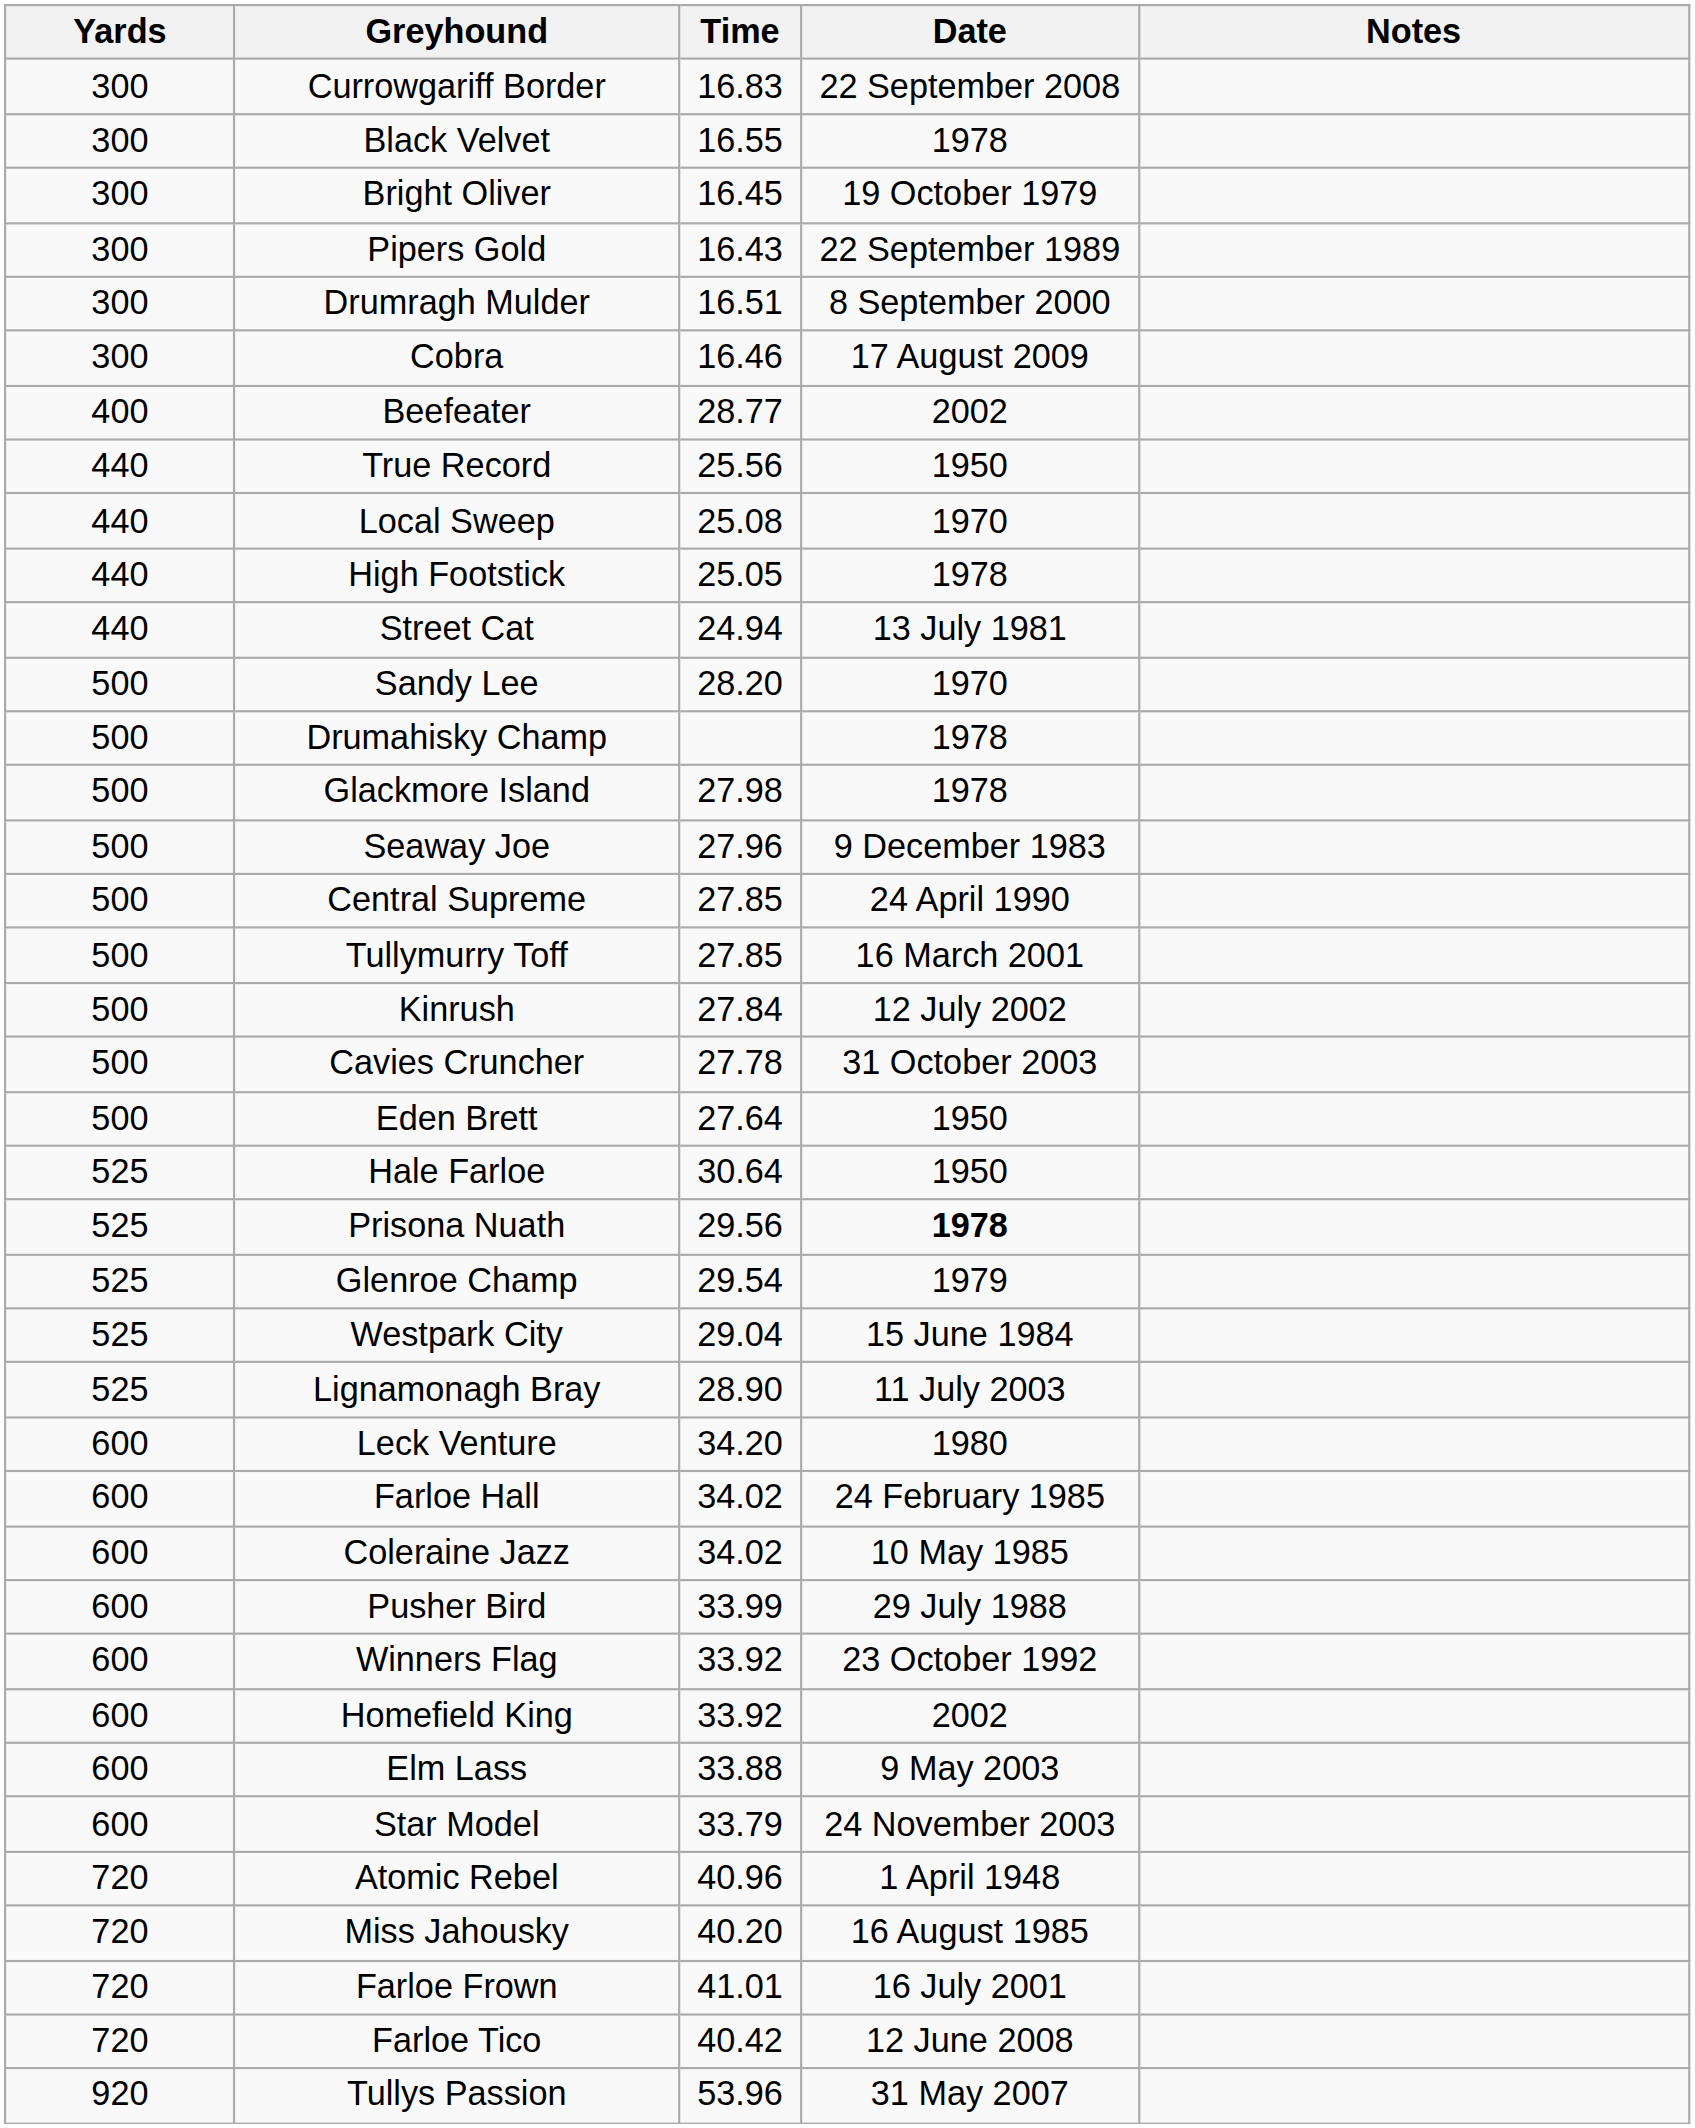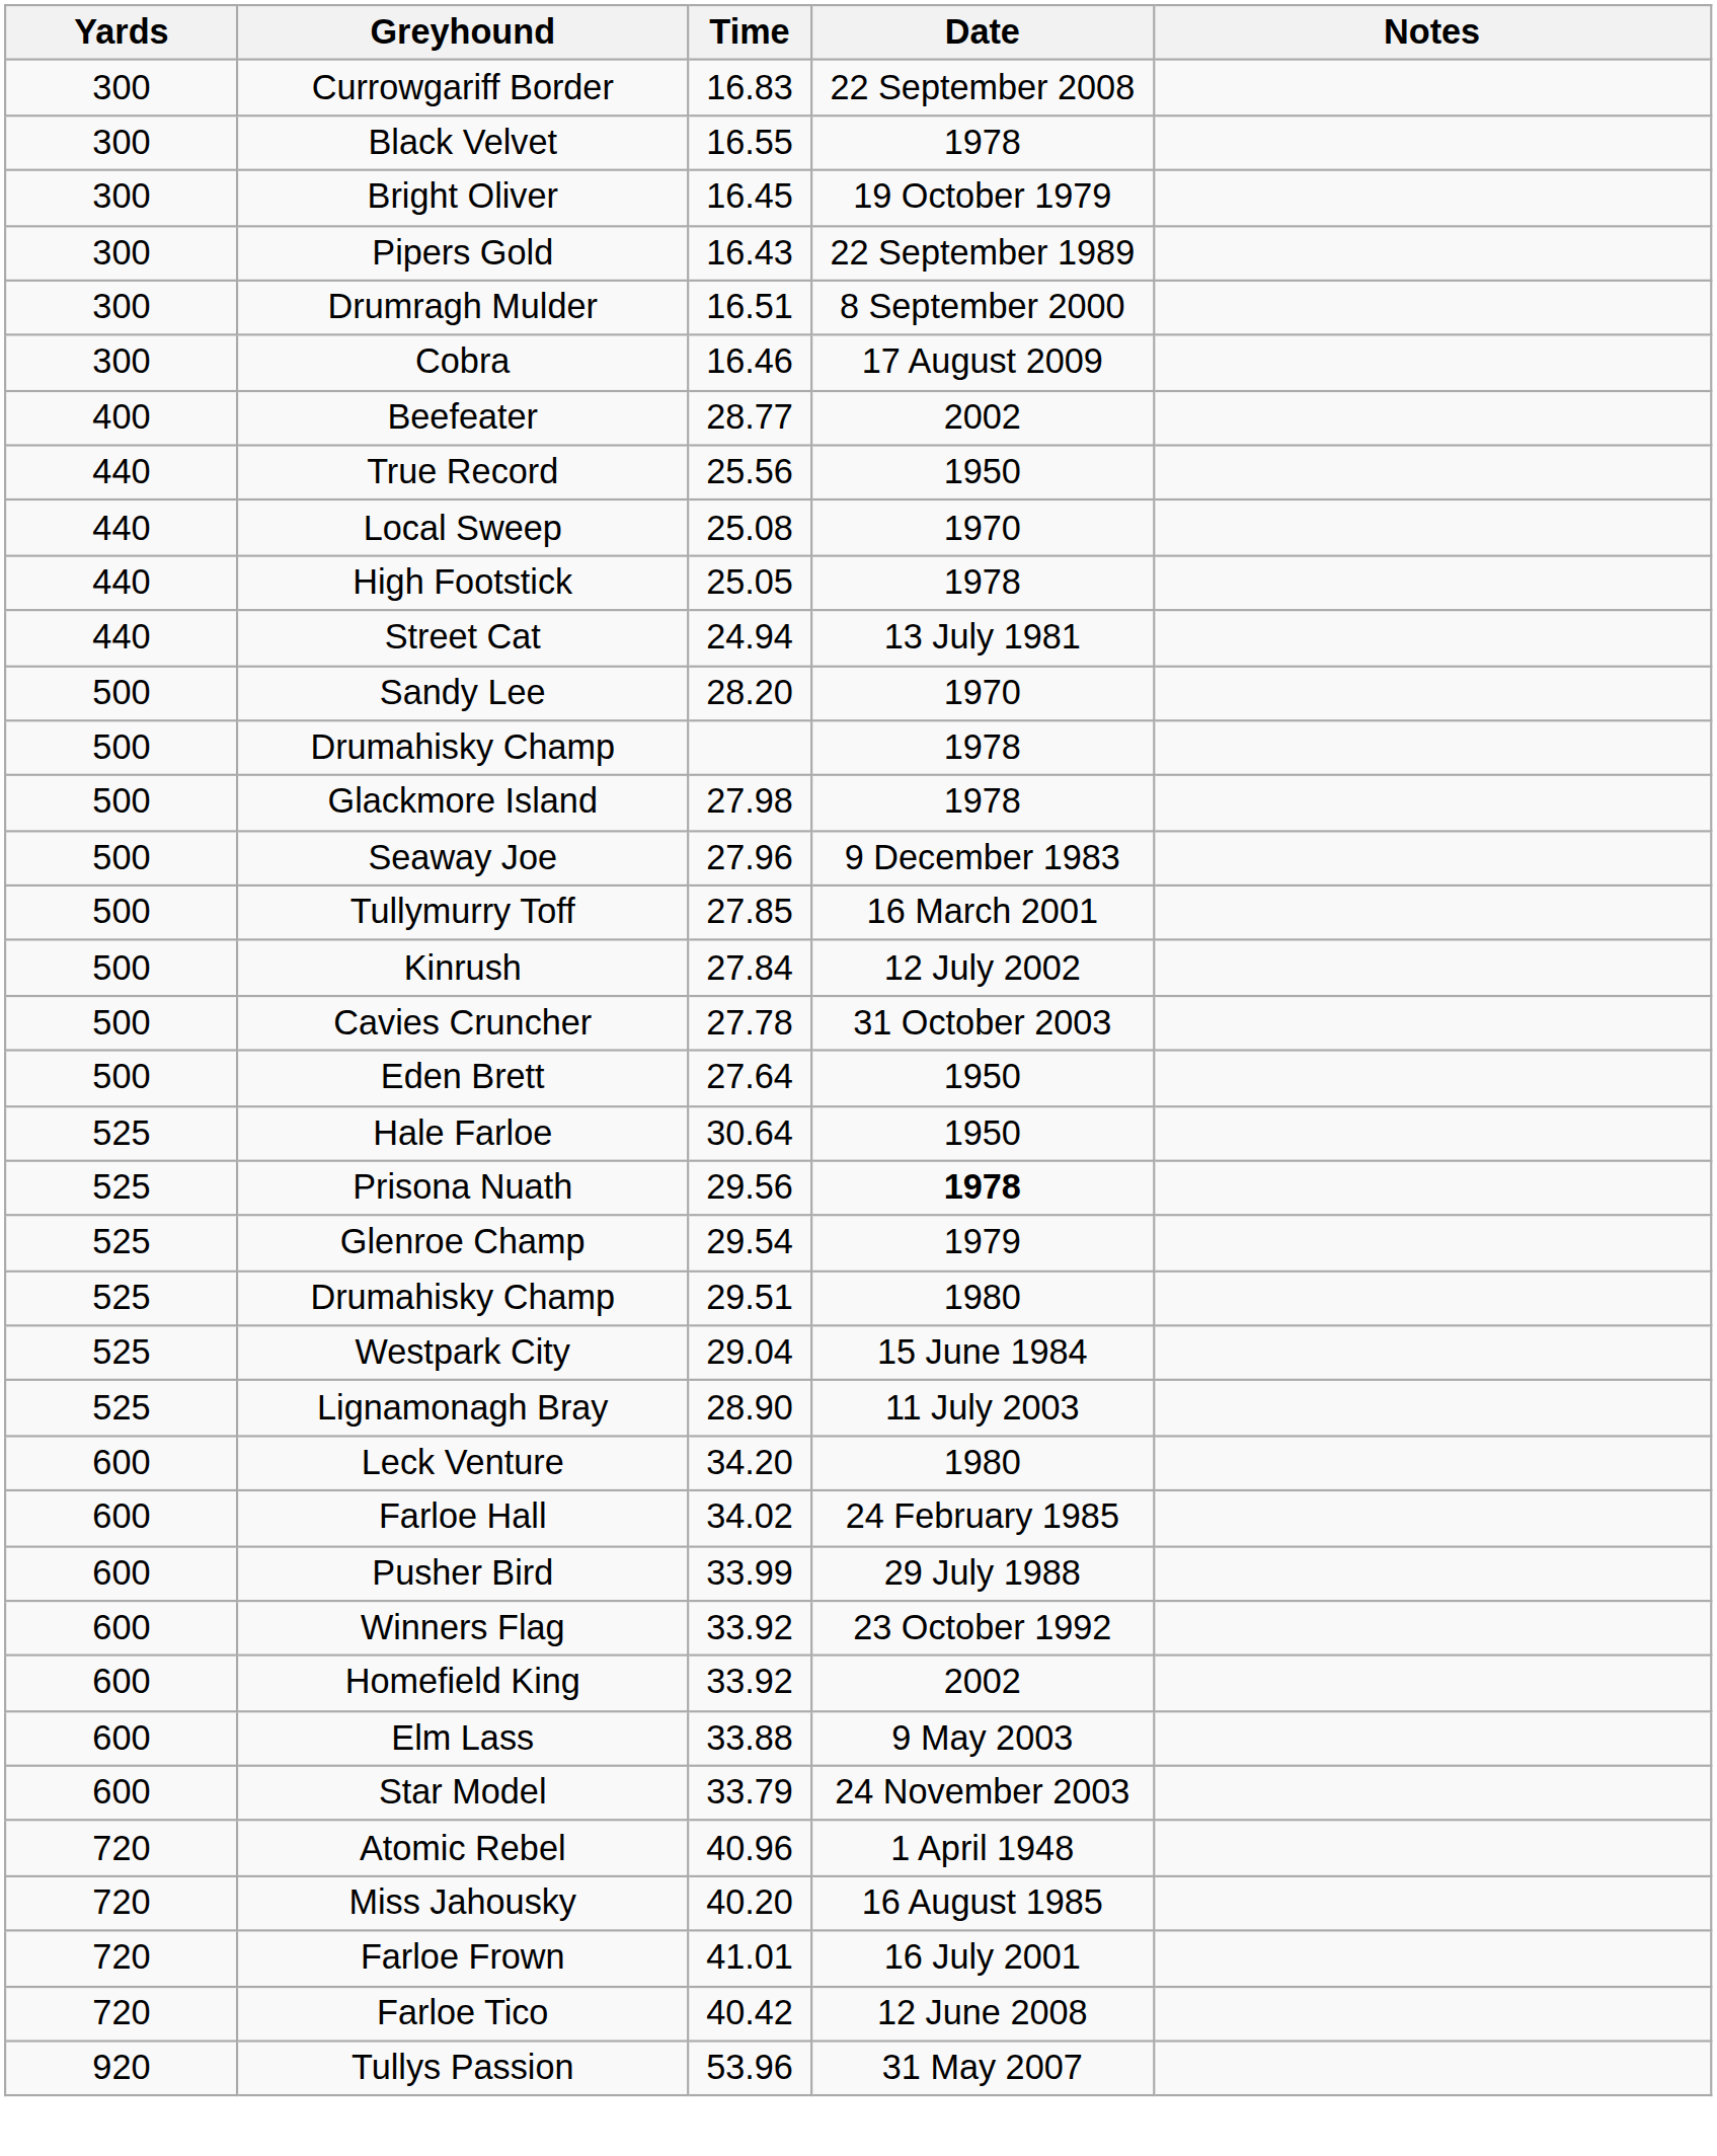 <table class="wikitable collapsible collapsed" style=text-align:center>
 <tr>
 <th width=100>Yards</th>
 <th width=200>Greyhound</th>
 <th width=50>Time</th>
 <th width=150>Date</th>
 <th width=250>Notes</th>
 </tr>
 <tr align=center>
 <td>300</td>
 <td>Currowgariff Border</td>
 <td>16.83</td>
 <td>22 September 2008</td>
 <td></td>
 </tr>
 <tr align=center>
 <td>300</td>
 <td>Black Velvet</td>
 <td>16.55</td>
 <td>1978</td>
 <td></td>
 </tr>
 <tr align=center>
 <td>300</td>
 <td>Bright Oliver</td>
 <td>16.45</td>
 <td>19 October 1979</td>
 <td></td>
 </tr>
 <tr align=center>
 <td>300</td>
 <td>Pipers Gold</td>
 <td>16.43</td>
 <td>22 September 1989</td>
 <td></td>
 </tr>
 <tr align=center>
 <td>300</td>
 <td>Drumragh Mulder</td>
 <td>16.51</td>
 <td>8 September 2000</td>
 <td></td>
 </tr>
 <tr align=center>
 <td>300</td>
 <td>Cobra</td>
 <td>16.46</td>
 <td>17 August 2009</td>
 <td></td>
 </tr>
 <tr align=center>
 <td>400</td>
 <td>Beefeater</td>
 <td>28.77</td>
 <td>2002</td>
 <td></td>
 </tr>
 <tr align=center>
 <td>440</td>
 <td>True Record</td>
 <td>25.56</td>
 <td>1950</td>
 <td></td>
 </tr>
 <tr align=center>
 <td>440</td>
 <td>Local Sweep</td>
 <td>25.08</td>
 <td>1970</td>
 <td></td>
 </tr>
 <tr align=center>
 <td>440</td>
 <td>High Footstick</td>
 <td>25.05</td>
 <td>1978</td>
 <td></td>
 </tr>
 <tr align=center>
 <td>440</td>
 <td>Street Cat</td>
 <td>24.94</td>
 <td>13 July 1981</td>
 <td></td>
 </tr>
 <tr align=center>
 <td>500</td>
 <td>Sandy Lee</td>
 <td>28.20</td>
 <td>1970</td>
 <td></td>
 </tr>
 <tr align=center>
 <td>500</td>
 <td>Drumahisky Champ</td>
 <td></td>
 <td>1978</td>
 <td></td>
 </tr>
 <tr align=center>
 <td>500</td>
 <td>Glackmore Island</td>
 <td>27.98</td>
 <td>1978</td>
 <td></td>
 </tr>
 <tr align=center>
 <td>500</td>
 <td>Seaway Joe</td>
 <td>27.96</td>
 <td>9 December 1983</td>
 <td></td>
 </tr>
 <tr align=center>
 <td>500</td>
-<td>Central Supreme</td>
-<td>27.85</td>
-<td>24 April 1990</td>
-<td></td>
-</tr>
-<tr align=center>
-<td>500</td>
 <td>Tullymurry Toff</td>
 <td>27.85</td>
 <td>16 March 2001</td>
 <td></td>
 </tr>
 <tr align=center>
 <td>500</td>
 <td>Kinrush</td>
 <td>27.84</td>
 <td>12 July 2002</td>
 <td></td>
 </tr>
 <tr align=center>
 <td>500</td>
 <td>Cavies Cruncher</td>
 <td>27.78</td>
 <td>31 October 2003</td>
 <td></td>
 </tr>
 <tr align=center>
 <td>500</td>
 <td>Eden Brett</td>
 <td>27.64</td>
 <td>1950</td>
 <td></td>
 </tr>
 <tr align=center>
 <td>525</td>
 <td>Hale Farloe</td>
 <td>30.64</td>
 <td>1950</td>
 <td></td>
 </tr>
 <tr align=center>
 <td>525</td>
 <td>Prisona Nuath</td>
 <td>29.56</td>
 <td><strong>1978</strong></td>
 <td></td>
 </tr>
 <tr align=center>
 <td>525</td>
 <td>Glenroe Champ</td>
 <td>29.54</td>
 <td>1979</td>
 <td></td>
 </tr>
 <tr align=center>
 <td>525</td>
+<td>Drumahisky Champ</td>
+<td>29.51</td>
+<td>1980</td>
+<td></td>
+</tr>
+<tr align=center>
+<td>525</td>
 <td>Westpark City</td>
 <td>29.04</td>
 <td>15 June 1984</td>
 <td></td>
 </tr>
 <tr align=center>
 <td>525</td>
 <td>Lignamonagh Bray</td>
 <td>28.90</td>
 <td>11 July 2003</td>
 <td></td>
 </tr>
 <tr align=center>
 <td>600</td>
 <td>Leck Venture</td>
 <td>34.20</td>
 <td>1980</td>
 <td></td>
 </tr>
 <tr align=center>
 <td>600</td>
 <td>Farloe Hall</td>
 <td>34.02</td>
 <td>24 February 1985</td>
-<td></td>
-</tr>
-<tr align=center>
-<td>600</td>
-<td>Coleraine Jazz</td>
-<td>34.02</td>
-<td>10 May 1985</td>
 <td></td>
 </tr>
 <tr align=center>
 <td>600</td>
 <td>Pusher Bird</td>
 <td>33.99</td>
 <td>29 July 1988</td>
 <td></td>
 </tr>
 <tr align=center>
 <td>600</td>
 <td>Winners Flag</td>
 <td>33.92</td>
 <td>23 October 1992</td>
 <td></td>
 </tr>
 <tr align=center>
 <td>600</td>
 <td>Homefield King</td>
 <td>33.92</td>
 <td>2002</td>
 <td></td>
 </tr>
 <tr align=center>
 <td>600</td>
 <td>Elm Lass</td>
 <td>33.88</td>
 <td>9 May 2003</td>
 <td></td>
 </tr>
 <tr align=center>
 <td>600</td>
 <td>Star Model</td>
 <td>33.79</td>
 <td>24 November 2003</td>
 <td></td>
 </tr>
 <tr align=center>
 <td>720</td>
 <td>Atomic Rebel</td>
 <td>40.96</td>
 <td>1 April 1948</td>
 <td></td>
 </tr>
 <tr align=center>
 <td>720</td>
 <td>Miss Jahousky</td>
 <td>40.20</td>
 <td>16 August 1985</td>
 <td></td>
 </tr>
 <tr align=center>
 <td>720</td>
 <td>Farloe Frown</td>
 <td>41.01</td>
 <td>16 July 2001</td>
 <td></td>
 </tr>
 <tr align=center>
 <td>720</td>
 <td>Farloe Tico</td>
 <td>40.42</td>
 <td>12 June 2008</td>
 <td></td>
 </tr>
 <tr align=center>
 <td>920</td>
 <td>Tullys Passion</td>
 <td>53.96</td>
 <td>31 May 2007</td>
 <td></td>
 </tr>
 </table>
